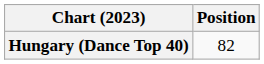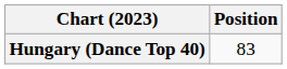 <table class="wikitable plainrowheaders" style="text-align:center">
 <tr>
 <th scope="col">Chart (2023)</th>
 <th scope="col">Position</th>
 </tr>
 <tr>
 <th scope="row">Hungary (Dance Top 40)</th>
-<td>82</td>
+<td>83</td>
 </tr>
 </table>
